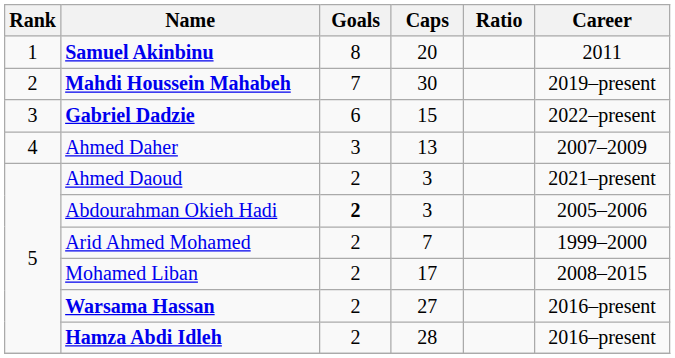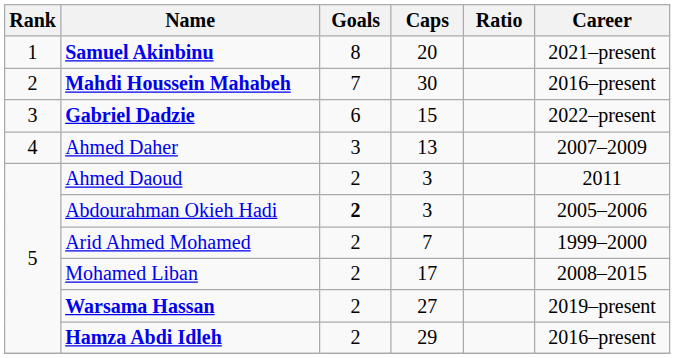 <table class="wikitable sortable" style="text-align: center;">
 <tr>
 <th width=30px>Rank</th>
 <th class="unsortable" width=200px>Name</th>
 <th width=50px>Goals</th>
 <th width=50px>Caps</th>
 <th width=50px>Ratio</th>
 <th class="unsortable" width=100px>Career</th>
 </tr>
 <tr>
 <td>1</td>
 <td align="left"><strong><a href='#'>Samuel Akinbinu</a></strong></td>
 <td>8</td>
 <td>20</td>
 <td></td>
-<td>2011</td>
+<td>2021–present</td>
 </tr>
 <tr>
 <td>2</td>
 <td align="left"><strong><a href='#'>Mahdi Houssein Mahabeh</a></strong></td>
 <td>7</td>
 <td>30</td>
 <td></td>
-<td>2019–present</td>
+<td>2016–present</td>
 </tr>
 <tr>
 <td>3</td>
 <td align="left"><strong><a href='#'>Gabriel Dadzie</a></strong></td>
 <td>6</td>
 <td>15</td>
 <td></td>
 <td>2022–present</td>
 </tr>
 <tr>
 <td>4</td>
 <td align="left"><a href='#'>Ahmed Daher</a></td>
 <td>3</td>
 <td>13</td>
 <td></td>
 <td>2007–2009</td>
 </tr>
 <tr>
 <td rowspan=6>5</td>
 <td align="left"><a href='#'>Ahmed Daoud</a></td>
 <td>2</td>
 <td>3</td>
 <td></td>
-<td>2021–present</td>
+<td>2011</td>
 </tr>
 <tr>
 <td align="left"><a href='#'>Abdourahman Okieh Hadi</a></td>
 <td><strong>2</strong></td>
 <td>3</td>
 <td></td>
 <td>2005–2006</td>
 </tr>
 <tr>
 <td align="left"><a href='#'>Arid Ahmed Mohamed</a></td>
 <td>2</td>
 <td>7</td>
 <td></td>
 <td>1999–2000</td>
 </tr>
 <tr>
 <td align="left"><a href='#'>Mohamed Liban</a></td>
 <td>2</td>
 <td>17</td>
 <td></td>
 <td>2008–2015</td>
 </tr>
 <tr>
 <td align=left><strong><a href='#'>Warsama Hassan</a></strong></td>
 <td>2</td>
 <td>27</td>
 <td></td>
-<td>2016–present</td>
+<td>2019–present</td>
 </tr>
 <tr>
 <td align="left"><strong><a href='#'>Hamza Abdi Idleh</a></strong></td>
 <td>2</td>
-<td>28</td>
+<td>29</td>
 <td></td>
 <td>2016–present</td>
 </tr>
 <tr>
 </tr>
 </table>
